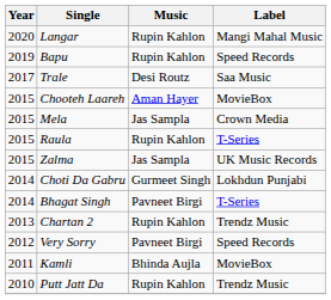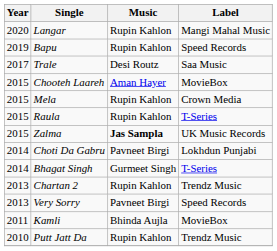 <table class="wikitable sortable">
 <tr style="background:#ccc; text-align:center;">
 <th>Year</th>
 <th>Single</th>
 <th>Music</th>
 <th>Label</th>
 </tr>
 <tr>
 <td>2020</td>
 <td><em>Langar</em></td>
 <td>Rupin Kahlon</td>
 <td>Mangi Mahal Music</td>
 </tr>
 <tr>
 <td>2019</td>
 <td><em>Bapu</em></td>
 <td>Rupin Kahlon</td>
 <td>Speed Records</td>
 </tr>
 <tr>
 <td>2017</td>
 <td><em>Trale</em></td>
 <td>Desi Routz</td>
 <td>Saa Music</td>
 </tr>
 <tr>
 <td>2015</td>
 <td><em>Chooteh Laareh</em></td>
 <td><a href='#'>Aman Hayer</a></td>
 <td>MovieBox</td>
 </tr>
 <tr>
 <td>2015</td>
 <td><em>Mela</em></td>
-<td>Jas Sampla</td>
+<td>Rupin Kahlon</td>
 <td>Crown Media</td>
 </tr>
 <tr>
 <td>2015</td>
 <td><em>Raula</em></td>
 <td>Rupin Kahlon</td>
 <td><a href='#'>T-Series</a></td>
 </tr>
 <tr>
 <td>2015</td>
 <td><em>Zalma</em></td>
-<td>Jas Sampla</td>
+<td><strong>Jas Sampla</strong></td>
 <td>UK Music Records</td>
 </tr>
 <tr>
 <td>2014</td>
 <td><em>Choti Da Gabru</em></td>
-<td>Gurmeet Singh</td>
+<td>Pavneet Birgi</td>
 <td>Lokhdun Punjabi</td>
 </tr>
 <tr>
 <td>2014</td>
 <td><em>Bhagat Singh</em></td>
-<td>Pavneet Birgi</td>
+<td>Gurmeet Singh</td>
 <td><a href='#'>T-Series</a></td>
 </tr>
 <tr>
 <td>2013</td>
 <td><em>Chartan 2</em></td>
 <td>Rupin Kahlon</td>
 <td>Trendz Music</td>
 </tr>
 <tr>
-<td>2012</td>
+<td>2013</td>
 <td><em>Very Sorry</em></td>
 <td>Pavneet Birgi</td>
 <td>Speed Records</td>
 </tr>
 <tr>
 <td>2011</td>
 <td><em>Kamli</em></td>
 <td>Bhinda Aujla</td>
 <td>MovieBox</td>
 </tr>
 <tr>
 <td>2010</td>
 <td><em>Putt Jatt Da</em></td>
 <td>Rupin Kahlon</td>
 <td>Trendz Music</td>
 </tr>
 <tr>
 </tr>
 </table>
